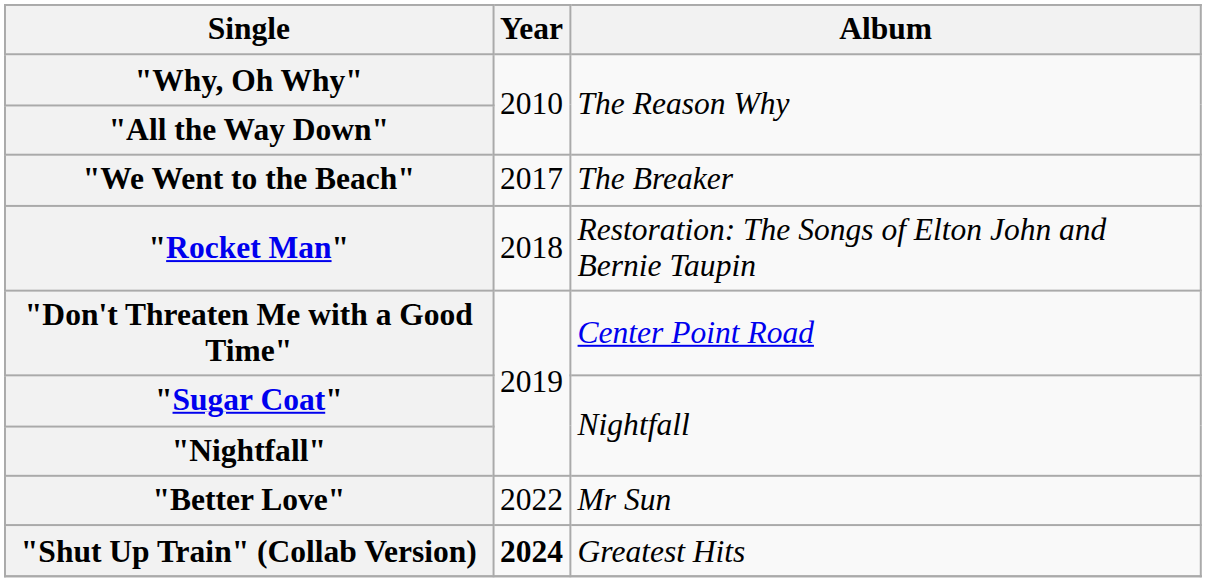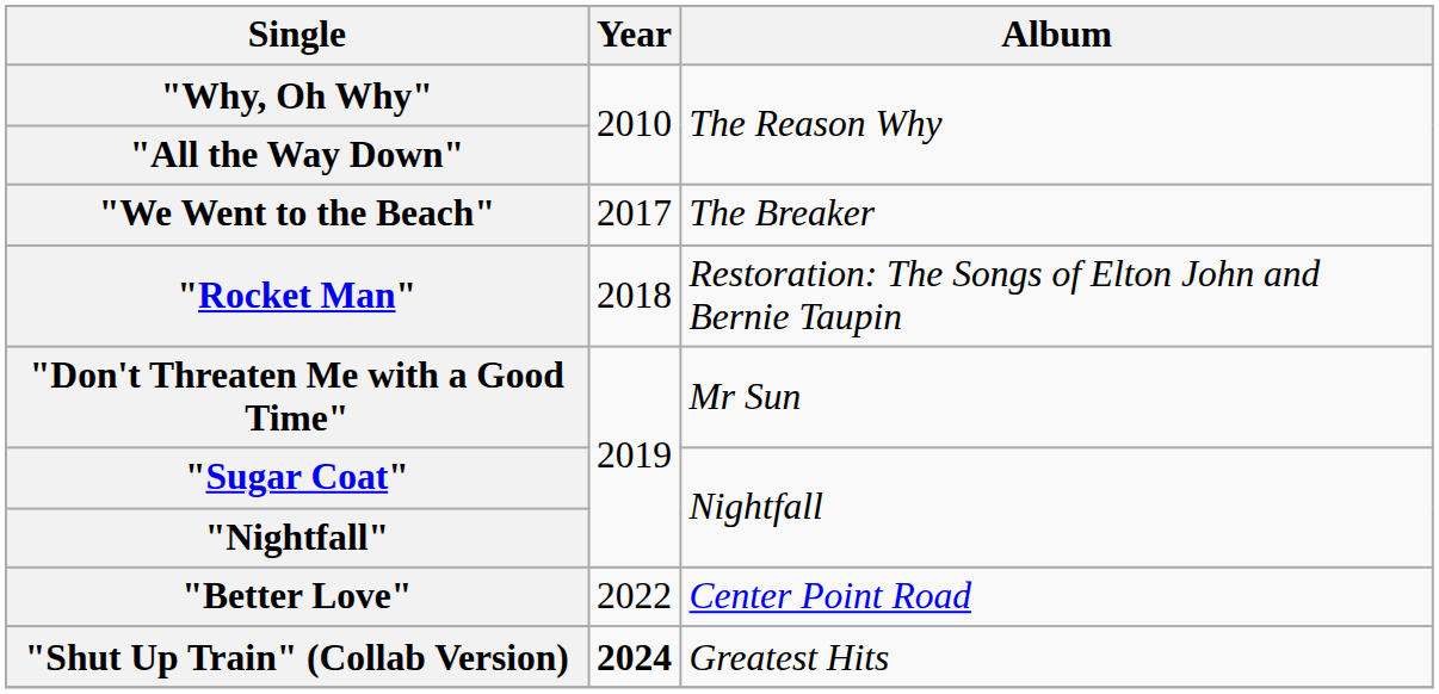 <table class="wikitable plainrowheaders" style="text-align:center">
 <tr>
 <th scope="col">Single</th>
 <th scope="col">Year</th>
 <th scope="col">Album</th>
 </tr>
 <tr>
 <th scope="row">"Why, Oh Why"</th>
 <td rowspan="2">2010</td>
 <td align="left" rowspan="2"><em>The Reason Why</em></td>
 </tr>
 <tr>
 <th scope="row">"All the Way Down"</th>
 </tr>
 <tr>
 <th scope="row">"We Went to the Beach"</th>
 <td>2017</td>
 <td align="left"><em>The Breaker</em></td>
 </tr>
 <tr>
 <th scope="row">"<a href='#'>Rocket Man</a>"</th>
 <td>2018</td>
 <td align="left"><em>Restoration: The Songs of Elton John and Bernie Taupin</em></td>
 </tr>
 <tr>
 <th scope="row">"Don't Threaten Me with a Good Time"</th>
 <td rowspan="3">2019</td>
-<td align="left"><em><a href='#'>Center Point Road</a></em></td>
+<td align="left"><em>Mr Sun</em></td>
 </tr>
 <tr>
 <th scope="row">"<a href='#'>Sugar Coat</a>"</th>
 <td align="left" rowspan="2"><em>Nightfall</em></td>
 </tr>
 <tr>
 <th scope="row">"Nightfall"</th>
 </tr>
 <tr>
 <th scope="row">"Better Love"</th>
 <td>2022</td>
-<td align="left"><em>Mr Sun</em></td>
+<td align="left"><em><a href='#'>Center Point Road</a></em></td>
 </tr>
 <tr>
 <th scope="row">"Shut Up Train" (Collab Version)<br></th>
 <td><strong>2024</strong></td>
 <td align="left"><em>Greatest Hits</em></td>
 </tr>
 <tr>
 </tr>
 </table>
